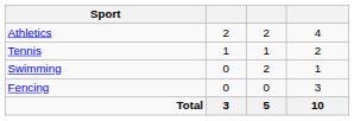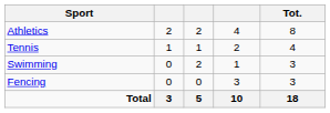 <table class="wikitable" width=30% style="font-size:100%; text-align:center;">
 <tr>
 <th>Sport</th>
 <th></th>
 <th></th>
 <th></th>
+<th>Tot.</th>
 </tr>
 <tr>
 <td align=left> <a href='#'>Athletics</a></td>
 <td>2</td>
 <td>2</td>
 <td>4</td>
+<td>8</td>
 </tr>
 <tr>
 <td align=left> <a href='#'>Tennis</a></td>
 <td>1</td>
 <td>1</td>
 <td>2</td>
+<td>4</td>
 </tr>
 <tr>
 <td align=left> <a href='#'>Swimming</a></td>
 <td>0</td>
 <td>2</td>
 <td>1</td>
+<td>3</td>
 </tr>
 <tr>
 <td align=left> <a href='#'>Fencing</a></td>
 <td>0</td>
 <td>0</td>
+<td>3</td>
 <td>3</td>
 </tr>
 <tr>
 <td align=right><strong>Total</strong></td>
 <th>3</th>
 <th>5</th>
 <th>10</th>
+<th>18</th>
 </tr>
 </table>
